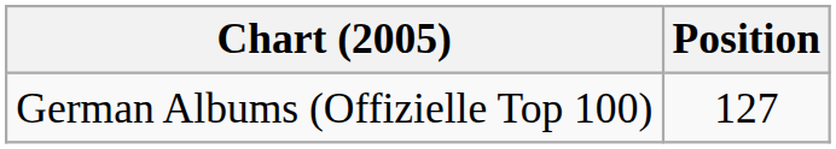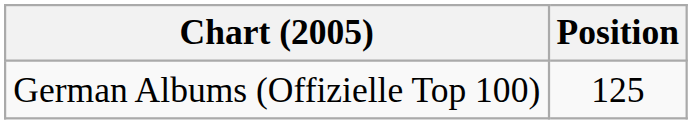 <table class="wikitable">
 <tr>
 <th>Chart (2005)</th>
 <th>Position</th>
 </tr>
 <tr>
 <td align="left">German Albums (Offizielle Top 100)</td>
-<td align="center">127</td>
+<td align="center">125</td>
 </tr>
 </table>
